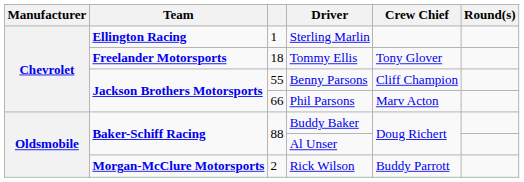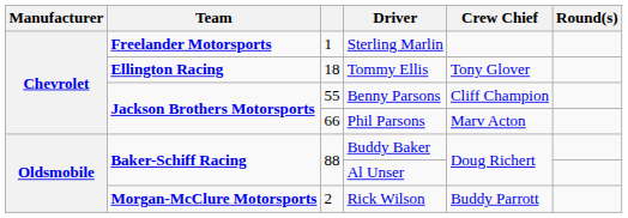 <table class="wikitable" style="font-size: 95%;">
 <tr>
 <th>Manufacturer</th>
 <th>Team</th>
 <th></th>
 <th>Driver</th>
 <th>Crew Chief</th>
 <th>Round(s)</th>
 </tr>
 <tr>
 <th rowspan="4"><a href='#'>Chevrolet</a></th>
-<td><strong><a href='#'>Ellington Racing</a></strong></td>
+<td><strong><a href='#'>Freelander Motorsports</a></strong></td>
 <td>1</td>
 <td><a href='#'>Sterling Marlin</a></td>
 <td></td>
 <td></td>
 </tr>
 <tr>
-<td><strong><a href='#'>Freelander Motorsports</a></strong></td>
+<td><strong><a href='#'>Ellington Racing</a></strong></td>
 <td>18</td>
 <td><a href='#'>Tommy Ellis</a></td>
 <td><a href='#'>Tony Glover</a></td>
 <td></td>
 </tr>
 <tr>
 <td rowspan="2"><strong><a href='#'>Jackson Brothers Motorsports</a></strong></td>
 <td>55</td>
 <td><a href='#'>Benny Parsons</a></td>
 <td><a href='#'>Cliff Champion</a></td>
 <td></td>
 </tr>
 <tr>
 <td>66</td>
 <td><a href='#'>Phil Parsons</a></td>
 <td><a href='#'>Marv Acton</a></td>
 <td></td>
 </tr>
 <tr>
 <th rowspan="3"><a href='#'>Oldsmobile</a></th>
 <td rowspan="2"><strong><a href='#'>Baker-Schiff Racing</a></strong></td>
 <td rowspan="2">88</td>
 <td><a href='#'>Buddy Baker</a></td>
 <td rowspan="2"><a href='#'>Doug Richert</a></td>
 <td></td>
 </tr>
 <tr>
 <td><a href='#'>Al Unser</a></td>
 <td></td>
 </tr>
 <tr>
 <td><strong><a href='#'>Morgan-McClure Motorsports</a></strong></td>
 <td>2</td>
 <td><a href='#'>Rick Wilson</a></td>
 <td><a href='#'>Buddy Parrott</a></td>
 <td></td>
 </tr>
 </table>
